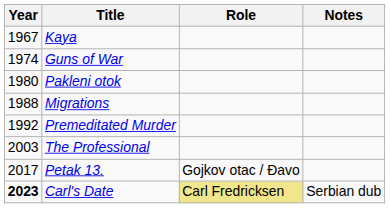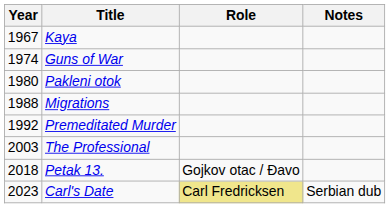 <table class="wikitable sortable">
 <tr>
 <th>Year</th>
 <th>Title</th>
 <th>Role</th>
 <th class="unsortable">Notes</th>
 </tr>
 <tr>
 <td>1967</td>
 <td><em><a href='#'>Kaya</a></em></td>
 <td></td>
 <td></td>
 </tr>
 <tr>
 <td>1974</td>
 <td><em><a href='#'>Guns of War</a></em></td>
 <td></td>
 <td></td>
 </tr>
 <tr>
 <td>1980</td>
 <td><em><a href='#'>Pakleni otok</a></em></td>
 <td></td>
 <td></td>
 </tr>
 <tr>
 <td>1988</td>
 <td><em><a href='#'>Migrations</a></em></td>
 <td></td>
 <td></td>
 </tr>
 <tr>
 <td>1992</td>
 <td><em><a href='#'>Premeditated Murder</a></em></td>
 <td></td>
 <td></td>
 </tr>
 <tr>
 <td>2003</td>
 <td><em><a href='#'>The Professional</a></em></td>
 <td></td>
 </tr>
 <tr>
-<td>2017</td>
+<td>2018</td>
 <td><em><a href='#'>Petak 13.</a></em></td>
 <td>Gojkov otac / Đavo</td>
 <td></td>
 </tr>
 <tr>
-<td><strong>2023</strong></td>
+<td>2023</td>
 <td><em><a href='#'>Carl's Date</a></em></td>
 <td style="background: khaki;">Carl Fredricksen</td>
 <td>Serbian dub</td>
 </tr>
 </table>
